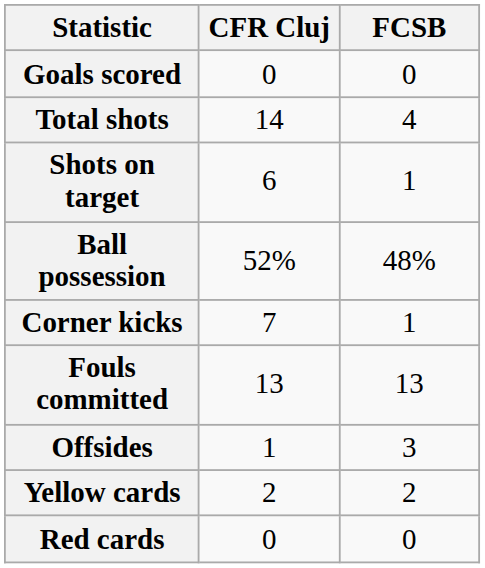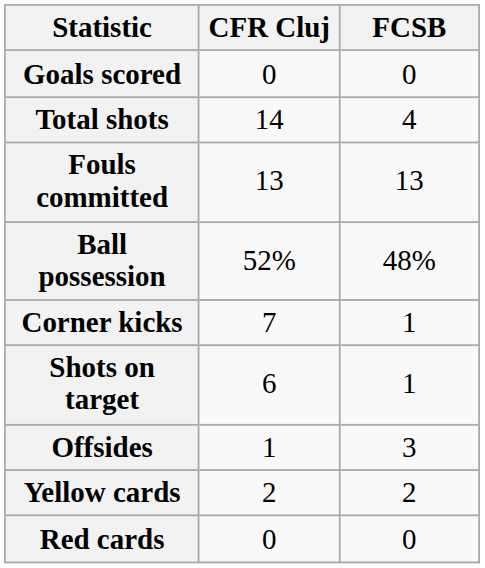 <table class="wikitable plainrowheaders" style="text-align:center">
 <tr>
 <th scope="col" style="width:100px">Statistic</th>
 <th scope="col" style="width:70px">CFR Cluj</th>
 <th scope="col" style="width:70px">FCSB</th>
 </tr>
 <tr>
 <th scope=row>Goals scored</th>
 <td>0</td>
 <td>0</td>
 </tr>
 <tr>
 <th scope=row>Total shots</th>
 <td>14</td>
 <td>4</td>
 </tr>
 <tr>
-<th scope=row>Shots on target</th>
-<td>6</td>
-<td>1</td>
+<th scope=row>Fouls committed</th>
+<td>13</td>
+<td>13</td>
 </tr>
 <tr>
 <th scope=row>Ball possession</th>
 <td>52%</td>
 <td>48%</td>
 </tr>
 <tr>
 <th scope=row>Corner kicks</th>
 <td>7</td>
 <td>1</td>
 </tr>
 <tr>
-<th scope=row>Fouls committed</th>
-<td>13</td>
-<td>13</td>
+<th scope=row>Shots on target</th>
+<td>6</td>
+<td>1</td>
 </tr>
 <tr>
 <th scope=row>Offsides</th>
 <td>1</td>
 <td>3</td>
 </tr>
 <tr>
 <th scope=row>Yellow cards</th>
 <td>2</td>
 <td>2</td>
 </tr>
 <tr>
 <th scope=row>Red cards</th>
 <td>0</td>
 <td>0</td>
 </tr>
 </table>
